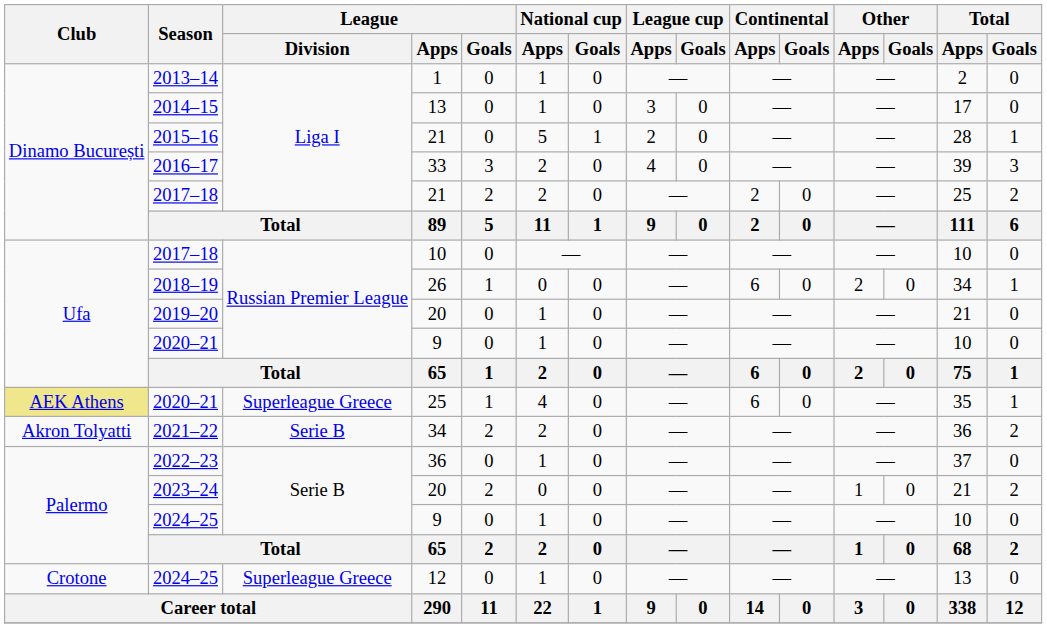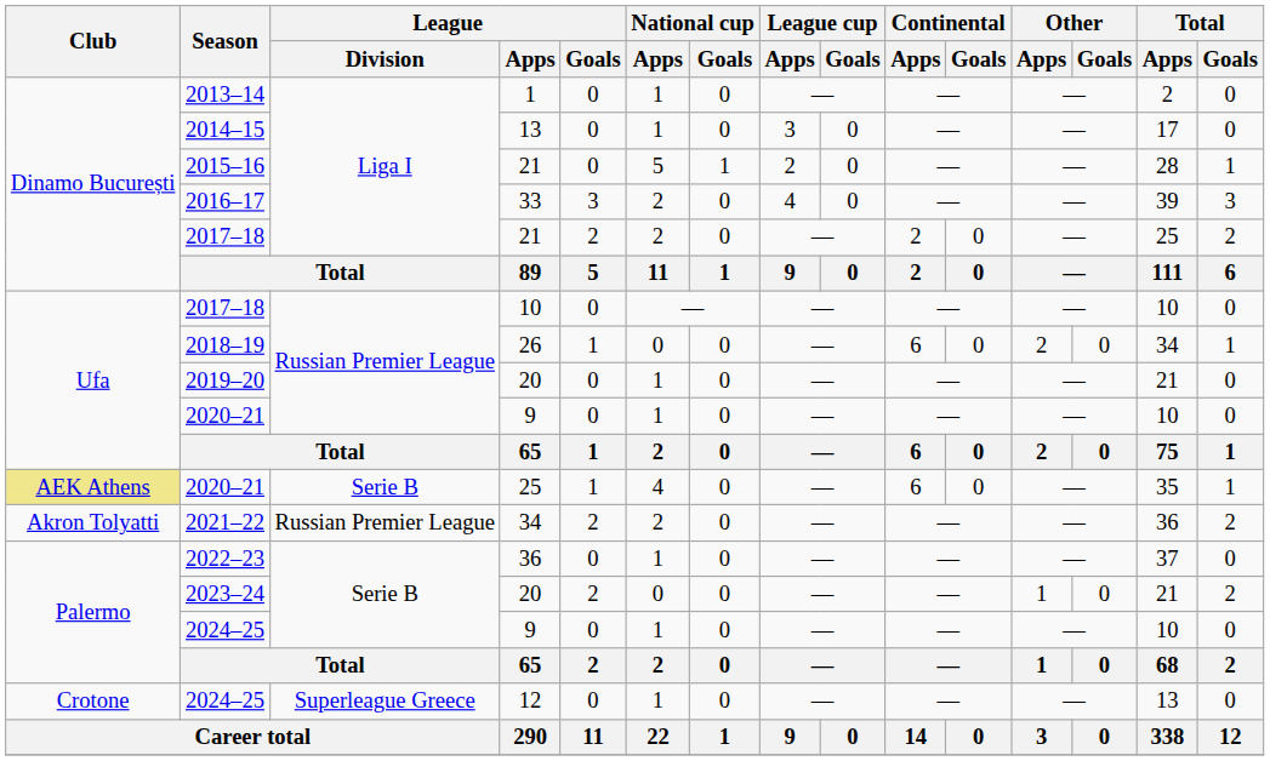 <table class="wikitable" style="text-align: center;">
 <tr>
 <th rowspan="2">Club</th>
 <th rowspan="2">Season</th>
 <th colspan="3">League</th>
 <th colspan="2">National cup</th>
 <th colspan="2">League cup</th>
 <th colspan="2">Continental</th>
 <th colspan="2">Other</th>
 <th colspan="2">Total</th>
 </tr>
 <tr>
 <th>Division</th>
 <th>Apps</th>
 <th>Goals</th>
 <th>Apps</th>
 <th>Goals</th>
 <th>Apps</th>
 <th>Goals</th>
 <th>Apps</th>
 <th>Goals</th>
 <th>Apps</th>
 <th>Goals</th>
 <th>Apps</th>
 <th>Goals</th>
 </tr>
 <tr>
 <td rowspan="6"><a href='#'>Dinamo București</a></td>
 <td><a href='#'>2013–14</a></td>
 <td rowspan="5"><a href='#'>Liga I</a></td>
 <td>1</td>
 <td>0</td>
 <td>1</td>
 <td>0</td>
 <td colspan="2">—</td>
 <td colspan="2">—</td>
 <td colspan="2">—</td>
 <td>2</td>
 <td>0</td>
 </tr>
 <tr>
 <td><a href='#'>2014–15</a></td>
 <td>13</td>
 <td>0</td>
 <td>1</td>
 <td>0</td>
 <td>3</td>
 <td>0</td>
 <td colspan="2">—</td>
 <td colspan="2">—</td>
 <td>17</td>
 <td>0</td>
 </tr>
 <tr>
 <td><a href='#'>2015–16</a></td>
 <td>21</td>
 <td>0</td>
 <td>5</td>
 <td>1</td>
 <td>2</td>
 <td>0</td>
 <td colspan="2">—</td>
 <td colspan="2">—</td>
 <td>28</td>
 <td>1</td>
 </tr>
 <tr>
 <td><a href='#'>2016–17</a></td>
 <td>33</td>
 <td>3</td>
 <td>2</td>
 <td>0</td>
 <td>4</td>
 <td>0</td>
 <td colspan="2">—</td>
 <td colspan="2">—</td>
 <td>39</td>
 <td>3</td>
 </tr>
 <tr>
 <td><a href='#'>2017–18</a></td>
 <td>21</td>
 <td>2</td>
 <td>2</td>
 <td>0</td>
 <td colspan="2">—</td>
 <td>2</td>
 <td>0</td>
 <td colspan="2">—</td>
 <td>25</td>
 <td>2</td>
 </tr>
 <tr>
 <th colspan=2>Total</th>
 <th>89</th>
 <th>5</th>
 <th>11</th>
 <th>1</th>
 <th>9</th>
 <th>0</th>
 <th>2</th>
 <th>0</th>
 <th colspan="2">—</th>
 <th>111</th>
 <th>6</th>
 </tr>
 <tr>
 <td rowspan="5"><a href='#'>Ufa</a></td>
 <td><a href='#'>2017–18</a></td>
 <td rowspan="4"><a href='#'>Russian Premier League</a></td>
 <td>10</td>
 <td>0</td>
 <td colspan="2">—</td>
 <td colspan="2">—</td>
 <td colspan="2">—</td>
 <td colspan="2">—</td>
 <td>10</td>
 <td>0</td>
 </tr>
 <tr>
 <td><a href='#'>2018–19</a></td>
 <td>26</td>
 <td>1</td>
 <td>0</td>
 <td>0</td>
 <td colspan="2">—</td>
 <td>6</td>
 <td>0</td>
 <td>2</td>
 <td>0</td>
 <td>34</td>
 <td>1</td>
 </tr>
 <tr>
 <td><a href='#'>2019–20</a></td>
 <td>20</td>
 <td>0</td>
 <td>1</td>
 <td>0</td>
 <td colspan="2">—</td>
 <td colspan="2">—</td>
 <td colspan="2">—</td>
 <td>21</td>
 <td>0</td>
 </tr>
 <tr>
 <td><a href='#'>2020–21</a></td>
 <td>9</td>
 <td>0</td>
 <td>1</td>
 <td>0</td>
 <td colspan="2">—</td>
 <td colspan="2">—</td>
 <td colspan="2">—</td>
 <td>10</td>
 <td>0</td>
 </tr>
 <tr>
 <th colspan="2">Total</th>
 <th>65</th>
 <th>1</th>
 <th>2</th>
 <th>0</th>
 <th colspan="2">—</th>
 <th>6</th>
 <th>0</th>
 <th>2</th>
 <th>0</th>
 <th>75</th>
 <th>1</th>
 </tr>
 <tr>
 <td style="background: khaki;"><a href='#'>AEK Athens</a></td>
 <td><a href='#'>2020–21</a></td>
-<td><a href='#'>Superleague Greece</a></td>
+<td><a href='#'>Serie B</a></td>
 <td>25</td>
 <td>1</td>
 <td>4</td>
 <td>0</td>
 <td colspan="2">—</td>
 <td>6</td>
 <td>0</td>
 <td colspan="2">—</td>
 <td>35</td>
 <td>1</td>
 </tr>
 <tr>
 <td><a href='#'>Akron Tolyatti</a></td>
 <td><a href='#'>2021–22</a></td>
-<td><a href='#'>Serie B</a></td>
+<td>Russian Premier League</td>
 <td>34</td>
 <td>2</td>
 <td>2</td>
 <td>0</td>
 <td colspan="2">—</td>
 <td colspan="2">—</td>
 <td colspan="2">—</td>
 <td>36</td>
 <td>2</td>
 </tr>
 <tr>
 <td rowspan="4"><a href='#'>Palermo</a></td>
 <td><a href='#'>2022–23</a></td>
 <td rowspan="3">Serie B</td>
 <td>36</td>
 <td>0</td>
 <td>1</td>
 <td>0</td>
 <td colspan="2">—</td>
 <td colspan="2">—</td>
 <td colspan="2">—</td>
 <td>37</td>
 <td>0</td>
 </tr>
 <tr>
 <td><a href='#'>2023–24</a></td>
 <td>20</td>
 <td>2</td>
 <td>0</td>
 <td>0</td>
 <td colspan="2">—</td>
 <td colspan="2">—</td>
 <td>1</td>
 <td>0</td>
 <td>21</td>
 <td>2</td>
 </tr>
 <tr>
 <td><a href='#'>2024–25</a></td>
 <td>9</td>
 <td>0</td>
 <td>1</td>
 <td>0</td>
 <td colspan="2">—</td>
 <td colspan="2">—</td>
 <td colspan="2">—</td>
 <td>10</td>
 <td>0</td>
 </tr>
 <tr>
 <th colspan="2">Total</th>
 <th>65</th>
 <th>2</th>
 <th>2</th>
 <th>0</th>
 <th colspan="2">—</th>
 <th colspan="2">—</th>
 <th>1</th>
 <th>0</th>
 <th>68</th>
 <th>2</th>
 </tr>
 <tr>
 <td><a href='#'>Crotone</a></td>
 <td><a href='#'>2024–25</a></td>
 <td><a href='#'>Superleague Greece</a></td>
 <td>12</td>
 <td>0</td>
 <td>1</td>
 <td>0</td>
 <td colspan="2">—</td>
 <td colspan="2">—</td>
 <td colspan="2">—</td>
 <td>13</td>
 <td>0</td>
 </tr>
 <tr>
 <th colspan="3">Career total</th>
 <th>290</th>
 <th>11</th>
 <th>22</th>
 <th>1</th>
 <th>9</th>
 <th>0</th>
 <th>14</th>
 <th>0</th>
 <th>3</th>
 <th>0</th>
 <th>338</th>
 <th>12</th>
 </tr>
 <tr>
 </tr>
 </table>
